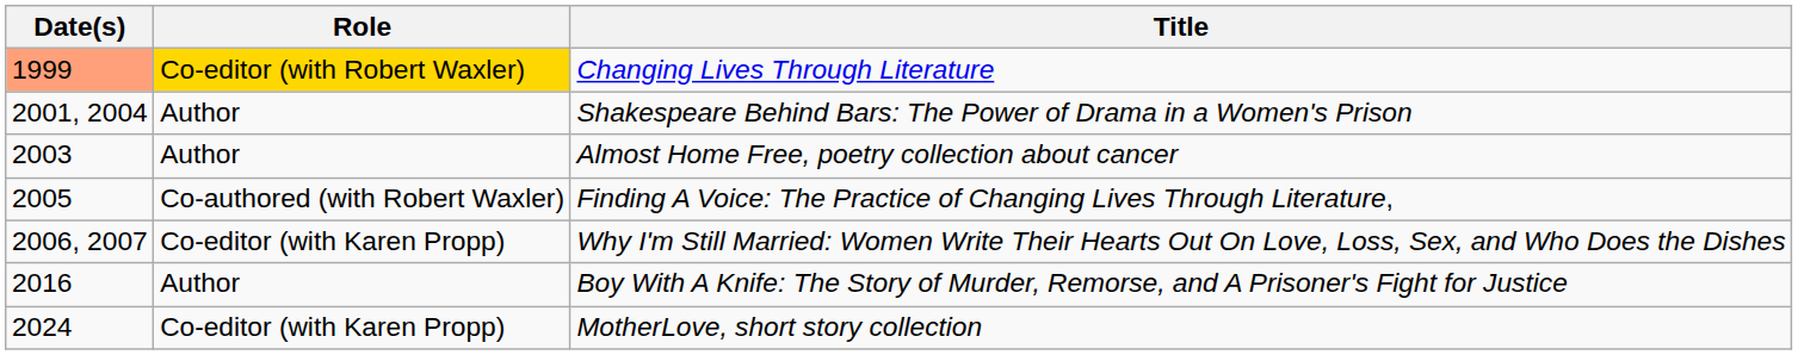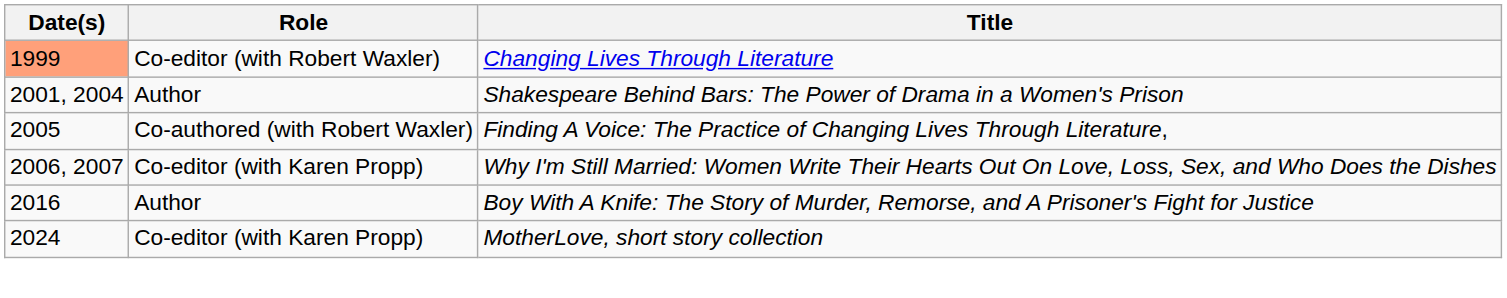 <table class="wikitable">
 <tr>
 <th>Date(s)</th>
 <th>Role</th>
 <th>Title</th>
 </tr>
 <tr>
 <td style="background: lightsalmon;">1999</td>
-<td style="background: gold;">Co-editor (with Robert Waxler)</td>
+<td>Co-editor (with Robert Waxler)</td>
 <td><em><a href='#'>Changing Lives Through Literature</a></em></td>
 </tr>
 <tr>
 <td>2001, 2004</td>
 <td>Author</td>
 <td><em>Shakespeare Behind Bars: The Power of Drama in a Women's Prison</em></td>
-</tr>
-<tr>
-<td>2003</td>
-<td>Author</td>
-<td><em>Almost Home Free, poetry collection about cancer</em></td>
 </tr>
 <tr>
 <td>2005</td>
 <td>Co-authored (with Robert Waxler)</td>
 <td><em>Finding A Voice: The Practice of Changing Lives Through Literature</em>,</td>
 </tr>
 <tr>
 <td>2006, 2007</td>
 <td>Co-editor (with Karen Propp)</td>
 <td><em>Why I'm Still Married: Women Write Their Hearts Out On Love, Loss, Sex, and Who Does the Dishes</em> </td>
 </tr>
 <tr>
 <td>2016</td>
 <td>Author</td>
 <td><em>Boy With A Knife: The Story of Murder, Remorse, and A Prisoner's Fight for Justice</em></td>
 </tr>
 <tr>
 <td>2024</td>
 <td>Co-editor (with Karen Propp)</td>
 <td><em>MotherLove, short story collection</em></td>
 </tr>
 </table>
